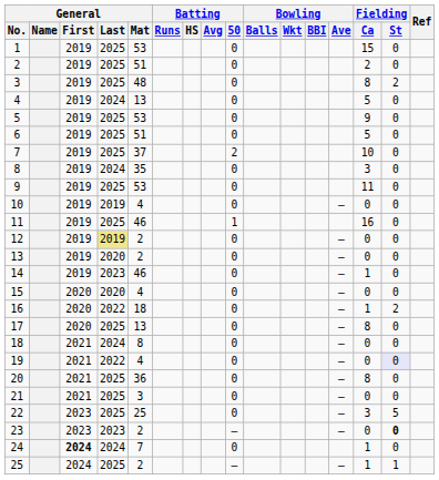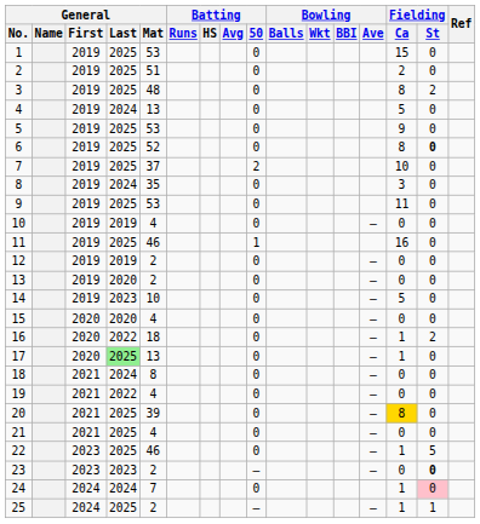 <table class="wikitable plainrowheaders sortable" style="text-align:center; font-size:100%">
 <tr align="center">
 <th scope="col" colspan=5 class="unsortable">General</th>
 <th scope="col" colspan=4 class="unsortable"><a href='#'>Batting</a></th>
 <th scope="col" colspan=4 class="unsortable"><a href='#'>Bowling</a></th>
 <th scope="col" colspan=2 class="unsortable"><a href='#'>Fielding</a></th>
 <th scope="col" rowspan=2 class="unsortable">Ref</th>
 </tr>
 <tr align="center">
 <th scope="col">No.</th>
 <th scope="col">Name</th>
 <th scope="col">First</th>
 <th scope="col">Last</th>
 <th scope="col">Mat</th>
 <th scope="col"><a href='#'>Runs</a></th>
 <th scope="col">HS</th>
 <th scope="col"><a href='#'>Avg</a></th>
 <th scope="col"><a href='#'>50</a></th>
 <th scope="col"><a href='#'>Balls</a></th>
 <th scope="col"><a href='#'>Wkt</a></th>
 <th scope="col"><a href='#'>BBI</a></th>
 <th scope="col"><a href='#'>Ave</a></th>
 <th scope="col"><a href='#'>Ca</a></th>
 <th scope="col"><a href='#'>St</a></th>
 </tr>
 <tr align="center">
 <td>1</td>
 <th scope="row"></th>
 <td>2019</td>
 <td>2025</td>
 <td>53</td>
 <td></td>
 <td></td>
 <td></td>
 <td>0</td>
 <td></td>
 <td></td>
 <td></td>
 <td></td>
 <td>15</td>
 <td>0</td>
 <td></td>
 </tr>
 <tr align="center">
 <td>2</td>
 <th scope="row"></th>
 <td>2019</td>
 <td>2025</td>
 <td>51</td>
 <td></td>
 <td></td>
 <td></td>
 <td>0</td>
 <td></td>
 <td></td>
 <td></td>
 <td></td>
 <td>2</td>
 <td>0</td>
 <td></td>
 </tr>
 <tr align="center">
 <td>3</td>
 <th scope="row"></th>
 <td>2019</td>
 <td>2025</td>
 <td>48</td>
 <td></td>
 <td></td>
 <td></td>
 <td>0</td>
 <td></td>
 <td></td>
 <td></td>
 <td></td>
 <td>8</td>
 <td>2</td>
 <td></td>
 </tr>
 <tr align="center">
 <td>4</td>
 <th scope="row"></th>
 <td>2019</td>
 <td>2024</td>
 <td>13</td>
 <td></td>
 <td></td>
 <td></td>
 <td>0</td>
 <td></td>
 <td></td>
 <td></td>
 <td></td>
 <td>5</td>
 <td>0</td>
 <td></td>
 </tr>
 <tr align="center">
 <td>5</td>
 <th scope="row"></th>
 <td>2019</td>
 <td>2025</td>
 <td>53</td>
 <td></td>
 <td></td>
 <td></td>
 <td>0</td>
 <td></td>
 <td></td>
 <td></td>
 <td></td>
 <td>9</td>
 <td>0</td>
 <td></td>
 </tr>
 <tr align="center">
 <td>6</td>
 <th scope="row"></th>
 <td>2019</td>
 <td>2025</td>
-<td>51</td>
+<td>52</td>
 <td></td>
 <td></td>
 <td></td>
 <td>0</td>
 <td></td>
 <td></td>
 <td></td>
 <td></td>
-<td>5</td>
-<td>0</td>
+<td>8</td>
+<td><strong>0</strong></td>
 <td></td>
 </tr>
 <tr align="center">
 <td>7</td>
 <th scope="row"></th>
 <td>2019</td>
 <td>2025</td>
 <td>37</td>
 <td></td>
 <td></td>
 <td></td>
 <td>2</td>
 <td></td>
 <td></td>
 <td></td>
 <td></td>
 <td>10</td>
 <td>0</td>
 <td></td>
 </tr>
 <tr align="center">
 <td>8</td>
 <th scope="row"></th>
 <td>2019</td>
 <td>2024</td>
 <td>35</td>
 <td></td>
 <td></td>
 <td></td>
 <td>0</td>
 <td></td>
 <td></td>
 <td></td>
 <td></td>
 <td>3</td>
 <td>0</td>
 <td></td>
 </tr>
 <tr align="center">
 <td>9</td>
 <th scope="row"></th>
 <td>2019</td>
 <td>2025</td>
 <td>53</td>
 <td></td>
 <td></td>
 <td></td>
 <td>0</td>
 <td></td>
 <td></td>
 <td></td>
 <td></td>
 <td>11</td>
 <td>0</td>
 <td></td>
 </tr>
 <tr align="center">
 <td>10</td>
 <th scope="row"></th>
 <td>2019</td>
 <td>2019</td>
 <td>4</td>
 <td></td>
 <td></td>
 <td></td>
 <td>0</td>
 <td></td>
 <td></td>
 <td></td>
 <td>–</td>
 <td>0</td>
 <td>0</td>
 <td></td>
 </tr>
 <tr align="center">
 <td>11</td>
 <th scope="row"></th>
 <td>2019</td>
 <td>2025</td>
 <td>46</td>
 <td></td>
 <td></td>
 <td></td>
 <td>1</td>
 <td></td>
 <td></td>
 <td></td>
 <td></td>
 <td>16</td>
 <td>0</td>
 <td></td>
 </tr>
 <tr align="center">
 <td>12</td>
 <th scope="row"></th>
 <td>2019</td>
-<td style="background: khaki;">2019</td>
+<td>2019</td>
 <td>2</td>
 <td></td>
 <td></td>
 <td></td>
 <td>0</td>
 <td></td>
 <td></td>
 <td></td>
 <td>–</td>
 <td>0</td>
 <td>0</td>
 <td></td>
 </tr>
 <tr align="center">
 <td>13</td>
 <th scope="row"></th>
 <td>2019</td>
 <td>2020</td>
 <td>2</td>
 <td></td>
 <td></td>
 <td></td>
 <td>0</td>
 <td></td>
 <td></td>
 <td></td>
 <td>–</td>
 <td>0</td>
 <td>0</td>
 <td></td>
 </tr>
 <tr align="center">
 <td>14</td>
 <th scope="row"></th>
 <td>2019</td>
 <td>2023</td>
-<td>46</td>
+<td>10</td>
 <td></td>
 <td></td>
 <td></td>
 <td>0</td>
 <td></td>
 <td></td>
 <td></td>
 <td>–</td>
-<td>1</td>
+<td>5</td>
 <td>0</td>
 <td></td>
 </tr>
 <tr align="center">
 <td>15</td>
 <th scope="row"></th>
 <td>2020</td>
 <td>2020</td>
 <td>4</td>
 <td></td>
 <td></td>
 <td></td>
 <td>0</td>
 <td></td>
 <td></td>
 <td></td>
 <td>–</td>
 <td>0</td>
 <td>0</td>
 <td></td>
 </tr>
 <tr align="center">
 <td>16</td>
 <th scope="row"></th>
 <td>2020</td>
 <td>2022</td>
 <td>18</td>
 <td></td>
 <td></td>
 <td></td>
 <td>0</td>
 <td></td>
 <td></td>
 <td></td>
 <td>–</td>
 <td>1</td>
 <td>2</td>
 <td></td>
 </tr>
 <tr align="center">
 <td>17</td>
 <th scope="row"></th>
 <td>2020</td>
-<td>2025</td>
+<td style="background: lightgreen;">2025</td>
 <td>13</td>
 <td></td>
 <td></td>
 <td></td>
 <td>0</td>
 <td></td>
 <td></td>
 <td></td>
 <td>–</td>
-<td>8</td>
+<td>1</td>
 <td>0</td>
 <td></td>
 </tr>
 <tr align="center">
 <td>18</td>
 <th scope="row"></th>
 <td>2021</td>
 <td>2024</td>
 <td>8</td>
 <td></td>
 <td></td>
 <td></td>
 <td>0</td>
 <td></td>
 <td></td>
 <td></td>
 <td>–</td>
 <td>0</td>
 <td>0</td>
 <td></td>
 </tr>
 <tr align="center">
 <td>19</td>
 <th scope="row"></th>
 <td>2021</td>
 <td>2022</td>
 <td>4</td>
 <td></td>
 <td></td>
 <td></td>
 <td>0</td>
 <td></td>
 <td></td>
 <td></td>
 <td>–</td>
 <td>0</td>
-<td style="background: lavender;">0</td>
+<td>0</td>
 <td></td>
 </tr>
 <tr align="center">
 <td>20</td>
 <th scope="row"></th>
 <td>2021</td>
 <td>2025</td>
-<td>36</td>
+<td>39</td>
 <td></td>
 <td></td>
 <td></td>
 <td>0</td>
 <td></td>
 <td></td>
 <td></td>
 <td>–</td>
-<td>8</td>
+<td style="background: gold;">8</td>
 <td>0</td>
 <td></td>
 </tr>
 <tr align="center">
 <td>21</td>
 <th scope="row"></th>
 <td>2021</td>
 <td>2025</td>
-<td>3</td>
+<td>4</td>
 <td></td>
 <td></td>
 <td></td>
 <td>0</td>
 <td></td>
 <td></td>
 <td></td>
 <td>–</td>
 <td>0</td>
 <td>0</td>
 <td></td>
 </tr>
 <tr align="center">
 <td>22</td>
 <th scope="row"></th>
 <td>2023</td>
 <td>2025</td>
-<td>25</td>
+<td>46</td>
 <td></td>
 <td></td>
 <td></td>
 <td>0</td>
 <td></td>
 <td></td>
 <td></td>
 <td>–</td>
-<td>3</td>
+<td>1</td>
 <td>5</td>
 <td></td>
 </tr>
 <tr align="center">
 <td>23</td>
 <th scope="row"></th>
 <td>2023</td>
 <td>2023</td>
 <td>2</td>
 <td></td>
 <td></td>
 <td></td>
 <td>–</td>
 <td></td>
 <td></td>
 <td></td>
 <td>–</td>
 <td>0</td>
 <td><strong>0</strong></td>
 <td></td>
 </tr>
 <tr align="center">
 <td>24</td>
 <th scope="row"></th>
-<td><strong>2024</strong></td>
+<td>2024</td>
 <td>2024</td>
 <td>7</td>
 <td></td>
 <td></td>
 <td></td>
 <td>0</td>
 <td></td>
 <td></td>
 <td></td>
 <td></td>
 <td>1</td>
-<td>0</td>
+<td style="background: pink;">0</td>
 <td></td>
 </tr>
 <tr align="center">
 <td>25</td>
 <th scope="row"></th>
 <td>2024</td>
 <td>2025</td>
 <td>2</td>
 <td></td>
 <td></td>
 <td></td>
 <td>–</td>
 <td></td>
 <td></td>
 <td></td>
 <td>–</td>
 <td>1</td>
 <td>1</td>
 <td></td>
 </tr>
 </table>
